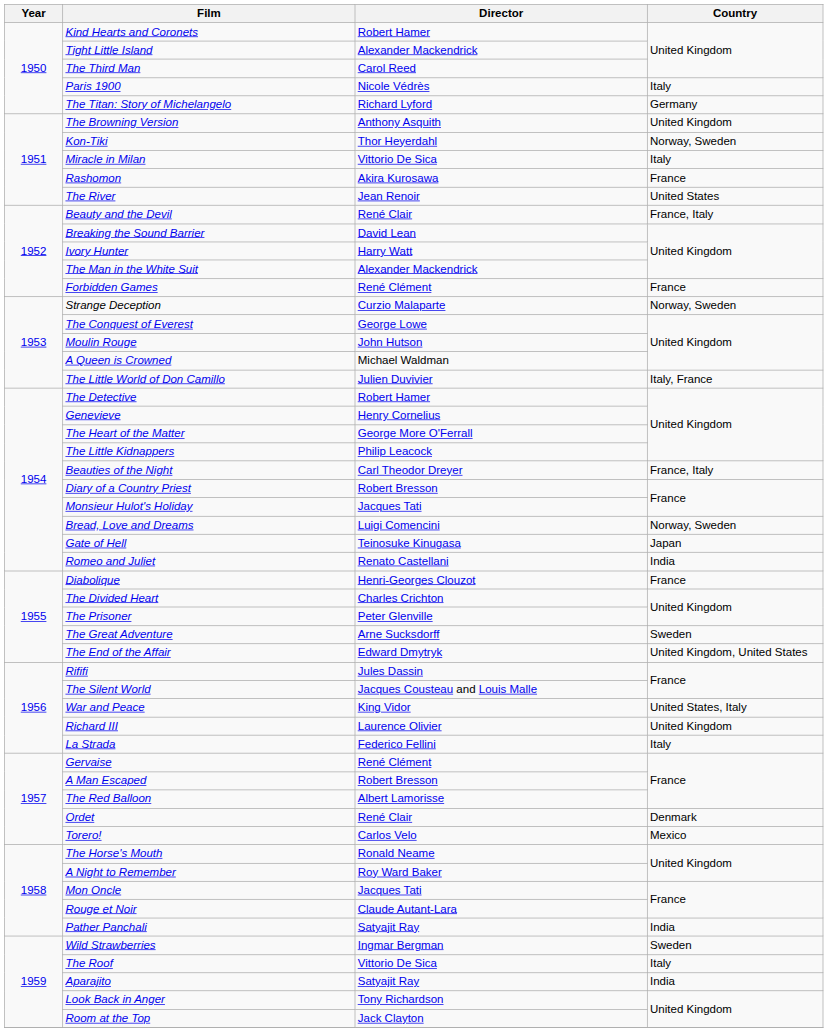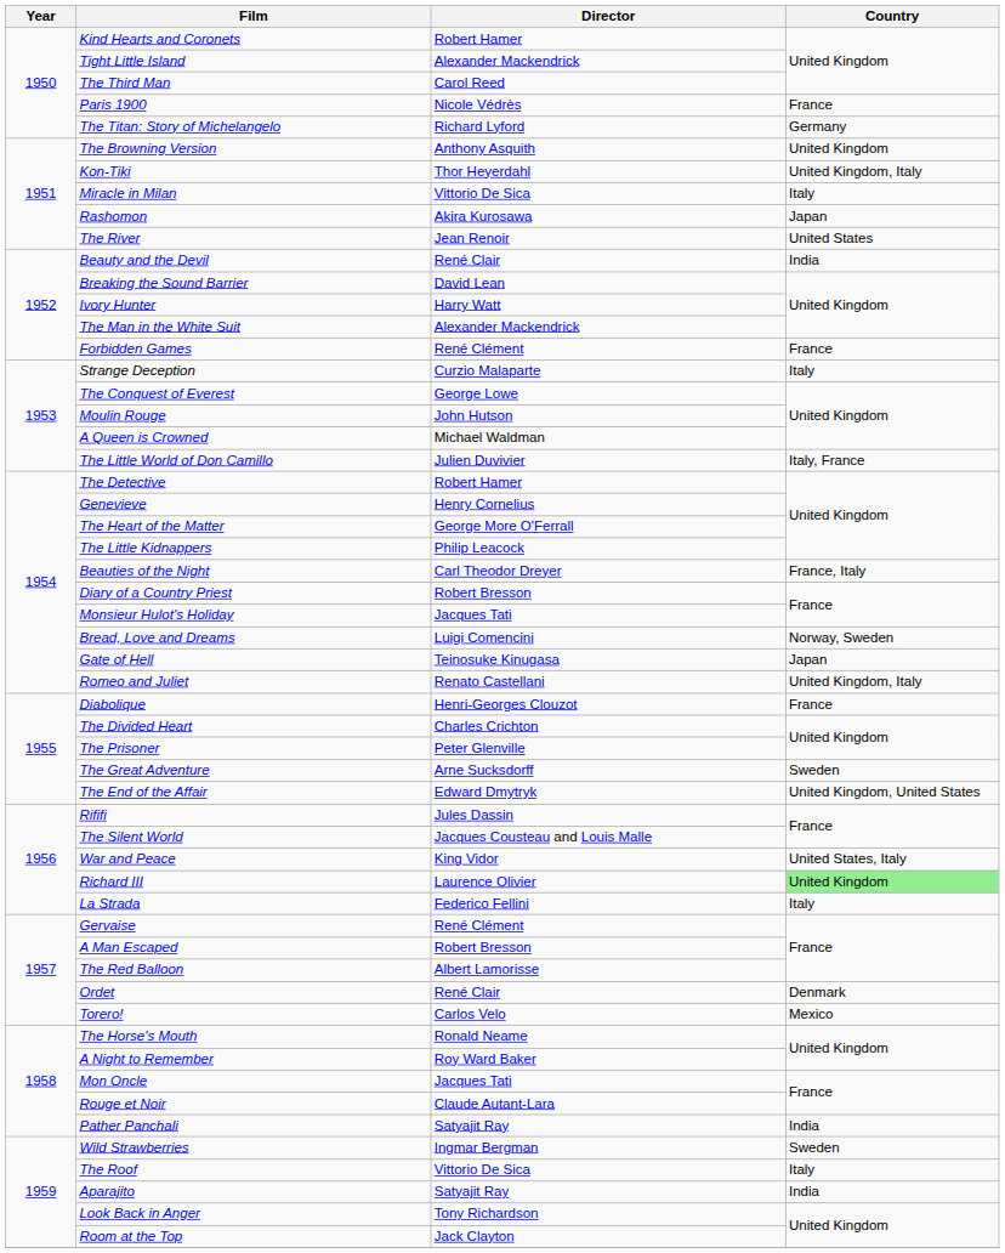 <table class="wikitable" width="90%">
 <tr>
 <th width=5%>Year</th>
 <th width=25%>Film</th>
 <th width=25%><strong>Director</strong></th>
 <th width=15%><strong>Country</strong></th>
 </tr>
 <tr>
 <td rowspan="5" style="text-align:center;"><a href='#'>1950</a></td>
 <td><em><a href='#'>Kind Hearts and Coronets</a></em></td>
 <td><a href='#'>Robert Hamer</a></td>
 <td rowspan="3">United Kingdom</td>
 </tr>
 <tr>
 <td><em><a href='#'>Tight Little Island</a></em></td>
 <td><a href='#'>Alexander Mackendrick</a></td>
 </tr>
 <tr>
 <td><em><a href='#'>The Third Man</a></em></td>
 <td><a href='#'>Carol Reed</a></td>
 </tr>
 <tr>
 <td><em><a href='#'>Paris 1900</a></em></td>
 <td><a href='#'>Nicole Védrès</a></td>
-<td>Italy</td>
+<td>France</td>
 </tr>
 <tr>
 <td><em><a href='#'>The Titan: Story of Michelangelo</a></em></td>
 <td><a href='#'>Richard Lyford</a></td>
 <td>Germany</td>
 </tr>
 <tr>
 <td rowspan="5" style="text-align:center;"><a href='#'>1951</a></td>
 <td><em><a href='#'>The Browning Version</a></em></td>
 <td><a href='#'>Anthony Asquith</a></td>
 <td>United Kingdom</td>
 </tr>
 <tr>
 <td><em><a href='#'>Kon-Tiki</a></em></td>
 <td><a href='#'>Thor Heyerdahl</a></td>
-<td>Norway, Sweden</td>
+<td>United Kingdom, Italy</td>
 </tr>
 <tr>
 <td><em><a href='#'>Miracle in Milan</a></em></td>
 <td><a href='#'>Vittorio De Sica</a></td>
 <td>Italy</td>
 </tr>
 <tr>
 <td><em><a href='#'>Rashomon</a></em></td>
 <td><a href='#'>Akira Kurosawa</a></td>
-<td>France</td>
+<td>Japan</td>
 </tr>
 <tr>
 <td><em><a href='#'>The River</a></em></td>
 <td><a href='#'>Jean Renoir</a></td>
 <td>United States</td>
 </tr>
 <tr>
 <td rowspan="5" style="text-align:center;"><a href='#'>1952</a></td>
 <td><em><a href='#'>Beauty and the Devil</a></em></td>
 <td><a href='#'>René Clair</a></td>
-<td>France, Italy</td>
+<td>India</td>
 </tr>
 <tr>
 <td><em><a href='#'>Breaking the Sound Barrier</a></em></td>
 <td><a href='#'>David Lean</a></td>
 <td rowspan="3">United Kingdom</td>
 </tr>
 <tr>
 <td><em><a href='#'>Ivory Hunter</a></em></td>
 <td><a href='#'>Harry Watt</a></td>
 </tr>
 <tr>
 <td><em><a href='#'>The Man in the White Suit</a></em></td>
 <td><a href='#'>Alexander Mackendrick</a></td>
 </tr>
 <tr>
 <td><em><a href='#'>Forbidden Games</a></em></td>
 <td><a href='#'>René Clément</a></td>
 <td>France</td>
 </tr>
 <tr>
 <td rowspan="5" style="text-align:center;"><a href='#'>1953</a></td>
 <td><em>Strange Deception</em></td>
 <td><a href='#'>Curzio Malaparte</a></td>
-<td>Norway, Sweden</td>
+<td>Italy</td>
 </tr>
 <tr>
 <td><em><a href='#'>The Conquest of Everest</a></em></td>
 <td><a href='#'>George Lowe</a></td>
 <td rowspan="3">United Kingdom</td>
 </tr>
 <tr>
 <td><em><a href='#'>Moulin Rouge</a></em></td>
 <td><a href='#'>John Hutson</a></td>
 </tr>
 <tr>
 <td><em><a href='#'>A Queen is Crowned</a></em></td>
 <td>Michael Waldman</td>
 </tr>
 <tr>
 <td><em><a href='#'>The Little World of Don Camillo</a></em></td>
 <td><a href='#'>Julien Duvivier</a></td>
 <td>Italy, France</td>
 </tr>
 <tr>
 <td rowspan="10" style="text-align:center;"><a href='#'>1954</a></td>
 <td><em><a href='#'>The Detective</a></em></td>
 <td><a href='#'>Robert Hamer</a></td>
 <td rowspan="4">United Kingdom</td>
 </tr>
 <tr>
 <td><em><a href='#'>Genevieve</a></em></td>
 <td><a href='#'>Henry Cornelius</a></td>
 </tr>
 <tr>
 <td><em><a href='#'>The Heart of the Matter</a></em></td>
 <td><a href='#'>George More O'Ferrall</a></td>
 </tr>
 <tr>
 <td><em><a href='#'>The Little Kidnappers</a></em></td>
 <td><a href='#'>Philip Leacock</a></td>
 </tr>
 <tr>
 <td><em><a href='#'>Beauties of the Night</a></em></td>
 <td><a href='#'>Carl Theodor Dreyer</a></td>
 <td>France, Italy</td>
 </tr>
 <tr>
 <td><em><a href='#'>Diary of a Country Priest</a></em></td>
 <td><a href='#'>Robert Bresson</a></td>
 <td rowspan="2">France</td>
 </tr>
 <tr>
 <td><em><a href='#'>Monsieur Hulot's Holiday</a></em></td>
 <td><a href='#'>Jacques Tati</a></td>
 </tr>
 <tr>
 <td><em><a href='#'>Bread, Love and Dreams</a></em></td>
 <td><a href='#'>Luigi Comencini</a></td>
 <td>Norway, Sweden</td>
 </tr>
 <tr>
 <td><em><a href='#'>Gate of Hell</a></em></td>
 <td><a href='#'>Teinosuke Kinugasa</a></td>
 <td>Japan</td>
 </tr>
 <tr>
 <td><em><a href='#'>Romeo and Juliet</a></em></td>
 <td><a href='#'>Renato Castellani</a></td>
-<td>India</td>
+<td>United Kingdom, Italy</td>
 </tr>
 <tr>
 <td rowspan="5" style="text-align:center;"><a href='#'>1955</a></td>
 <td><em><a href='#'>Diabolique</a></em></td>
 <td><a href='#'>Henri-Georges Clouzot</a></td>
 <td>France</td>
 </tr>
 <tr>
 <td><em><a href='#'>The Divided Heart</a></em></td>
 <td><a href='#'>Charles Crichton</a></td>
 <td rowspan="2">United Kingdom</td>
 </tr>
 <tr>
 <td><em><a href='#'>The Prisoner</a></em></td>
 <td><a href='#'>Peter Glenville</a></td>
 </tr>
 <tr>
 <td><em><a href='#'>The Great Adventure</a></em></td>
 <td><a href='#'>Arne Sucksdorff</a></td>
 <td>Sweden</td>
 </tr>
 <tr>
 <td><em><a href='#'>The End of the Affair</a></em></td>
 <td><a href='#'>Edward Dmytryk</a></td>
 <td>United Kingdom, United States</td>
 </tr>
 <tr>
 <td rowspan="5" style="text-align:center;"><a href='#'>1956</a></td>
 <td><em><a href='#'>Rififi</a></em></td>
 <td><a href='#'>Jules Dassin</a></td>
 <td rowspan="2">France</td>
 </tr>
 <tr>
 <td><em><a href='#'>The Silent World</a></em></td>
 <td><a href='#'>Jacques Cousteau</a> and <a href='#'>Louis Malle</a></td>
 </tr>
 <tr>
 <td><em><a href='#'>War and Peace</a></em></td>
 <td><a href='#'>King Vidor</a></td>
 <td>United States, Italy</td>
 </tr>
 <tr>
 <td><em><a href='#'>Richard III</a></em></td>
 <td><a href='#'>Laurence Olivier</a></td>
-<td>United Kingdom</td>
+<td style="background: lightgreen;">United Kingdom</td>
 </tr>
 <tr>
 <td><em><a href='#'>La Strada</a></em></td>
 <td><a href='#'>Federico Fellini</a></td>
 <td>Italy</td>
 </tr>
 <tr>
 <td rowspan="5" style="text-align:center;"><a href='#'>1957</a></td>
 <td><em><a href='#'>Gervaise</a></em></td>
 <td><a href='#'>René Clément</a></td>
 <td rowspan="3">France</td>
 </tr>
 <tr>
 <td><em><a href='#'>A Man Escaped</a></em></td>
 <td><a href='#'>Robert Bresson</a></td>
 </tr>
 <tr>
 <td><em><a href='#'>The Red Balloon</a></em></td>
 <td><a href='#'>Albert Lamorisse</a></td>
 </tr>
 <tr>
 <td><em><a href='#'>Ordet</a></em></td>
 <td><a href='#'>René Clair</a></td>
 <td>Denmark</td>
 </tr>
 <tr>
 <td><em><a href='#'>Torero!</a></em></td>
 <td><a href='#'>Carlos Velo</a></td>
 <td>Mexico</td>
 </tr>
 <tr>
 <td rowspan="5" style="text-align:center;"><a href='#'>1958</a></td>
 <td><em><a href='#'>The Horse's Mouth</a></em></td>
 <td><a href='#'>Ronald Neame</a></td>
 <td rowspan="2">United Kingdom</td>
 </tr>
 <tr>
 <td><em><a href='#'>A Night to Remember</a></em></td>
 <td><a href='#'>Roy Ward Baker</a></td>
 </tr>
 <tr>
 <td><em><a href='#'>Mon Oncle</a></em></td>
 <td><a href='#'>Jacques Tati</a></td>
 <td rowspan="2">France</td>
 </tr>
 <tr>
 <td><em><a href='#'>Rouge et Noir</a></em></td>
 <td><a href='#'>Claude Autant-Lara</a></td>
 </tr>
 <tr>
 <td><em><a href='#'>Pather Panchali</a></em></td>
 <td><a href='#'>Satyajit Ray</a></td>
 <td>India</td>
 </tr>
 <tr>
 <td rowspan="5" style="text-align:center;"><a href='#'>1959</a></td>
 <td><em><a href='#'>Wild Strawberries</a></em></td>
 <td><a href='#'>Ingmar Bergman</a></td>
 <td>Sweden</td>
 </tr>
 <tr>
 <td><em><a href='#'>The Roof</a></em></td>
 <td><a href='#'>Vittorio De Sica</a></td>
 <td>Italy</td>
 </tr>
 <tr>
 <td><em><a href='#'>Aparajito</a></em></td>
 <td><a href='#'>Satyajit Ray</a></td>
 <td>India</td>
 </tr>
 <tr>
 <td><em><a href='#'>Look Back in Anger</a></em></td>
 <td><a href='#'>Tony Richardson</a></td>
 <td rowspan="2">United Kingdom</td>
 </tr>
 <tr>
 <td><em><a href='#'>Room at the Top</a></em></td>
 <td><a href='#'>Jack Clayton</a></td>
 </tr>
 <tr>
 </tr>
 </table>
